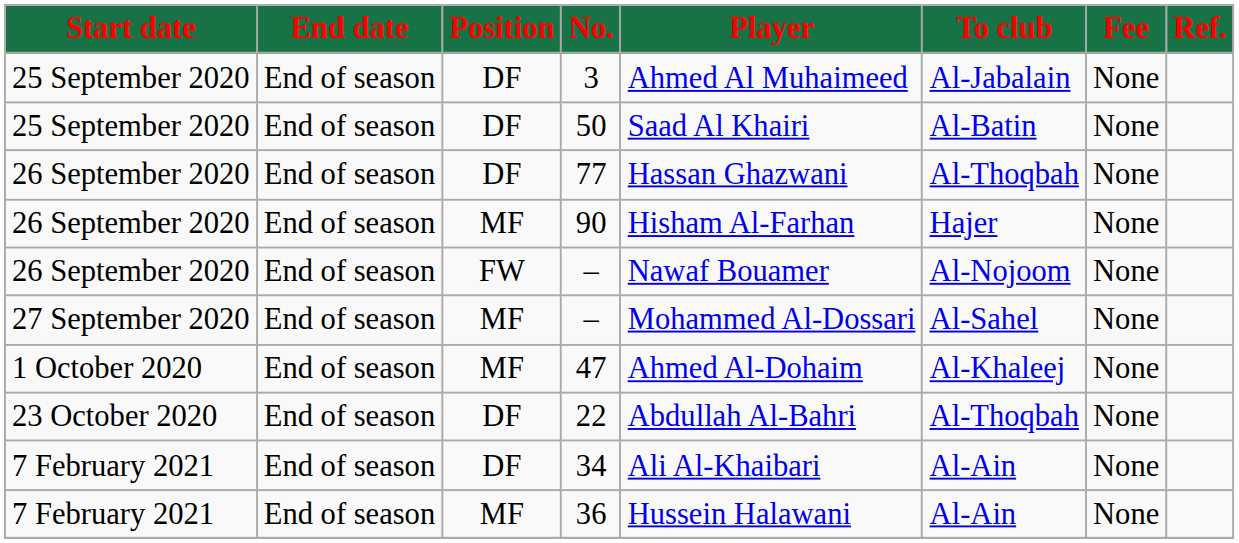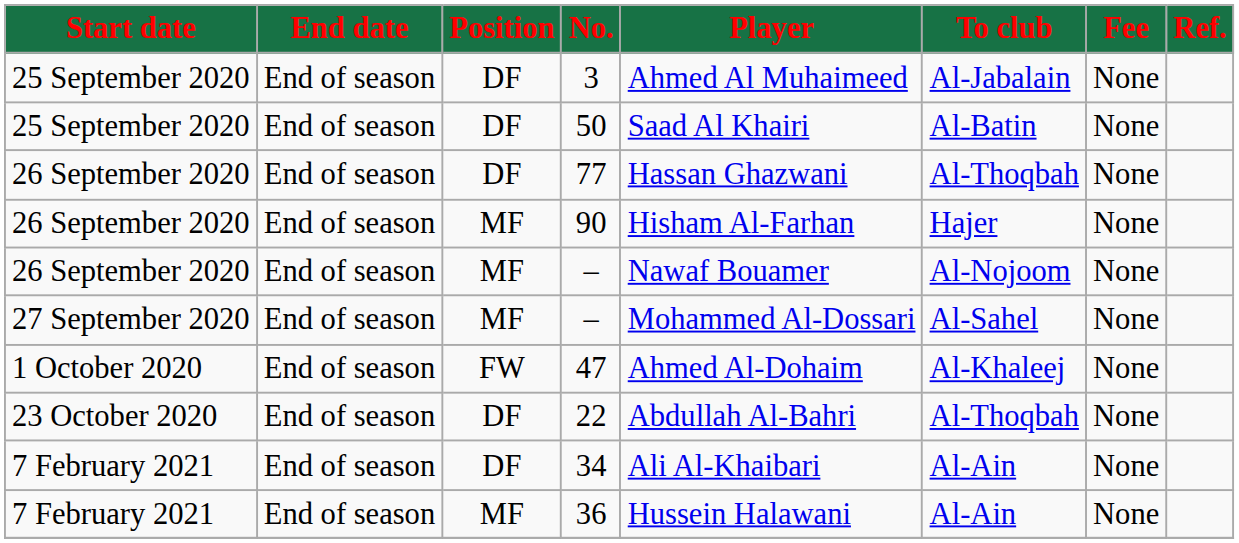 <table class="wikitable sortable">
 <tr>
 <th style="background:#177245; color:red;"><strong>Start date</strong></th>
 <th style="background:#177245; color:red;"><strong>End date</strong></th>
 <th style="background:#177245; color:red;"><strong>Position</strong></th>
 <th style="background:#177245; color:red;"><strong>No.</strong></th>
 <th style="background:#177245; color:red;"><strong>Player</strong></th>
 <th style="background:#177245; color:red;"><strong>To club</strong></th>
 <th style="background:#177245; color:red;"><strong>Fee</strong></th>
 <th style="background:#177245; color:red;"><strong>Ref.</strong></th>
 </tr>
 <tr>
 <td>25 September 2020</td>
 <td>End of season</td>
 <td style="text-align:center;">DF</td>
 <td style="text-align:center;">3</td>
 <td style="text-align:left;"> <a href='#'>Ahmed Al Muhaimeed</a></td>
 <td style="text-align:left;"> <a href='#'>Al-Jabalain</a></td>
 <td>None</td>
 <td></td>
 </tr>
 <tr>
 <td>25 September 2020</td>
 <td>End of season</td>
 <td style="text-align:center;">DF</td>
 <td style="text-align:center;">50</td>
 <td style="text-align:left;"> <a href='#'>Saad Al Khairi</a></td>
 <td style="text-align:left;"> <a href='#'>Al-Batin</a></td>
 <td>None</td>
 <td></td>
 </tr>
 <tr>
 <td>26 September 2020</td>
 <td>End of season</td>
 <td style="text-align:center;">DF</td>
 <td style="text-align:center;">77</td>
 <td style="text-align:left;"> <a href='#'>Hassan Ghazwani</a></td>
 <td style="text-align:left;"> <a href='#'>Al-Thoqbah</a></td>
 <td>None</td>
 <td></td>
 </tr>
 <tr>
 <td>26 September 2020</td>
 <td>End of season</td>
 <td style="text-align:center;">MF</td>
 <td style="text-align:center;">90</td>
 <td style="text-align:left;"> <a href='#'>Hisham Al-Farhan</a></td>
 <td style="text-align:left;"> <a href='#'>Hajer</a></td>
 <td>None</td>
 <td></td>
 </tr>
 <tr>
 <td>26 September 2020</td>
 <td>End of season</td>
-<td style="text-align:center;">FW</td>
+<td style="text-align:center;">MF</td>
 <td style="text-align:center;">–</td>
 <td style="text-align:left;"> <a href='#'>Nawaf Bouamer</a></td>
 <td style="text-align:left;"> <a href='#'>Al-Nojoom</a></td>
 <td>None</td>
 <td></td>
 </tr>
 <tr>
 <td>27 September 2020</td>
 <td>End of season</td>
 <td style="text-align:center;">MF</td>
 <td style="text-align:center;">–</td>
 <td style="text-align:left;"> <a href='#'>Mohammed Al-Dossari</a></td>
 <td style="text-align:left;"> <a href='#'>Al-Sahel</a></td>
 <td>None</td>
 <td></td>
 </tr>
 <tr>
 <td>1 October 2020</td>
 <td>End of season</td>
-<td style="text-align:center;">MF</td>
+<td style="text-align:center;">FW</td>
 <td style="text-align:center;">47</td>
 <td style="text-align:left;"> <a href='#'>Ahmed Al-Dohaim</a></td>
 <td style="text-align:left;"> <a href='#'>Al-Khaleej</a></td>
 <td>None</td>
 <td></td>
 </tr>
 <tr>
 <td>23 October 2020</td>
 <td>End of season</td>
 <td style="text-align:center;">DF</td>
 <td style="text-align:center;">22</td>
 <td style="text-align:left;"> <a href='#'>Abdullah Al-Bahri</a></td>
 <td style="text-align:left;"> <a href='#'>Al-Thoqbah</a></td>
 <td>None</td>
 <td></td>
 </tr>
 <tr>
 <td>7 February 2021</td>
 <td>End of season</td>
 <td style="text-align:center;">DF</td>
 <td style="text-align:center;">34</td>
 <td style="text-align:left;"> <a href='#'>Ali Al-Khaibari</a></td>
 <td style="text-align:left;"> <a href='#'>Al-Ain</a></td>
 <td>None</td>
 <td></td>
 </tr>
 <tr>
 <td>7 February 2021</td>
 <td>End of season</td>
 <td style="text-align:center;">MF</td>
 <td style="text-align:center;">36</td>
 <td style="text-align:left;"> <a href='#'>Hussein Halawani</a></td>
 <td style="text-align:left;"> <a href='#'>Al-Ain</a></td>
 <td>None</td>
 <td></td>
 </tr>
 <tr>
 </tr>
 </table>
